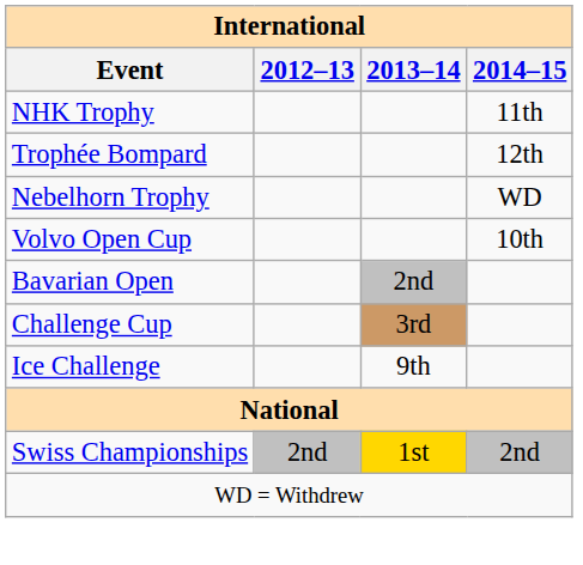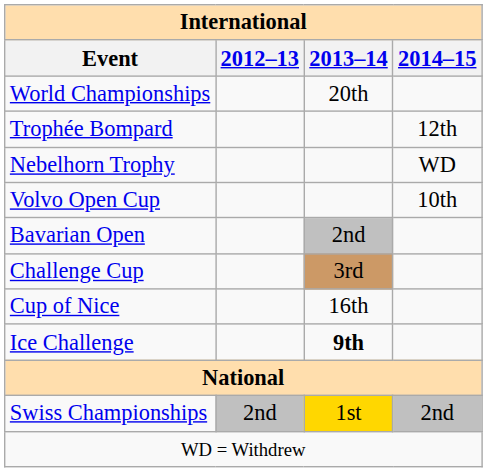 <table class="wikitable" style="text-align:center">
 <tr>
 <th style="background-color: #ffdead; " colspan=4 align=center><strong>International</strong></th>
 </tr>
 <tr>
 <th>Event</th>
 <th><a href='#'>2012–13</a></th>
 <th><a href='#'>2013–14</a></th>
 <th><a href='#'>2014–15</a></th>
 </tr>
 <tr>
-<td align=left> <a href='#'>NHK Trophy</a></td>
+<td align=left><a href='#'>World Championships</a></td>
 <td></td>
+<td>20th</td>
 <td></td>
-<td>11th</td>
 </tr>
 <tr>
 <td align=left> <a href='#'>Trophée Bompard</a></td>
 <td></td>
 <td></td>
 <td>12th</td>
 </tr>
 <tr>
 <td align=left> <a href='#'>Nebelhorn Trophy</a></td>
 <td></td>
 <td></td>
 <td>WD</td>
 </tr>
 <tr>
 <td align=left> <a href='#'>Volvo Open Cup</a></td>
 <td></td>
 <td></td>
 <td>10th</td>
 </tr>
 <tr>
 <td align=left><a href='#'>Bavarian Open</a></td>
 <td></td>
 <td bgcolor=silver>2nd</td>
 <td></td>
 </tr>
 <tr>
 <td align=left><a href='#'>Challenge Cup</a></td>
 <td></td>
 <td bgcolor=cc9966>3rd</td>
 <td></td>
 </tr>
 <tr>
+<td align=left><a href='#'>Cup of Nice</a></td>
+<td></td>
+<td>16th</td>
+<td></td>
+</tr>
+<tr>
 <td align=left><a href='#'>Ice Challenge</a></td>
 <td></td>
-<td>9th</td>
+<td><strong>9th</strong></td>
 <td></td>
 </tr>
 <tr>
 <th style="background-color: #ffdead; " colspan=4 align=center><strong>National</strong></th>
 </tr>
 <tr>
 <td align=left><a href='#'>Swiss Championships</a></td>
 <td bgcolor=silver>2nd</td>
 <td bgcolor=gold>1st</td>
 <td bgcolor=silver>2nd</td>
 </tr>
 <tr>
 <td colspan=4 align=center><small> WD = Withdrew </small></td>
 </tr>
 </table>
